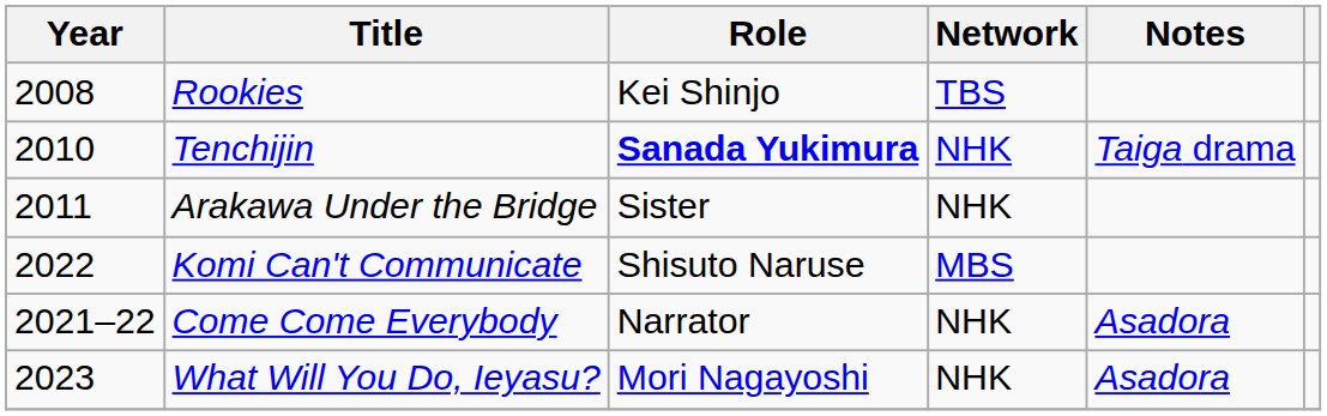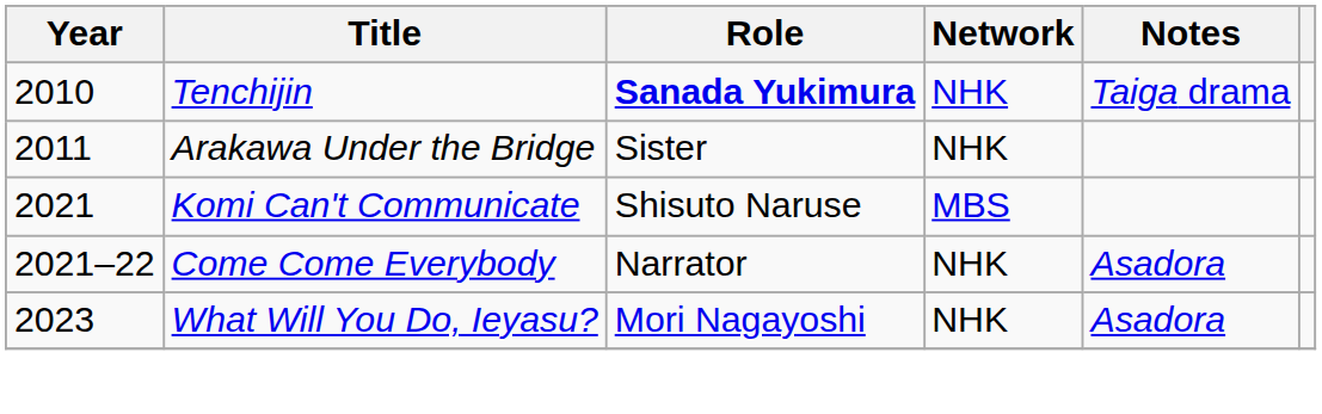 <table class="wikitable sortable">
 <tr>
 <th>Year</th>
 <th>Title</th>
 <th>Role</th>
 <th>Network</th>
 <th class="unsortable">Notes</th>
 <th class="unsortable"></th>
-</tr>
-<tr>
-<td>2008</td>
-<td><em><a href='#'>Rookies</a></em></td>
-<td>Kei Shinjo</td>
-<td><a href='#'>TBS</a></td>
-<td></td>
-<td></td>
 </tr>
 <tr>
 <td>2010</td>
 <td><em><a href='#'>Tenchijin</a></em></td>
 <td><strong><a href='#'>Sanada Yukimura</a></strong></td>
 <td><a href='#'>NHK</a></td>
 <td><a href='#'><em>Taiga</em> drama</a></td>
 <td></td>
 </tr>
 <tr>
 <td>2011</td>
 <td><em>Arakawa Under the Bridge</em></td>
 <td>Sister</td>
 <td>NHK</td>
 <td></td>
 <td></td>
 </tr>
 <tr>
-<td>2022</td>
+<td>2021</td>
 <td><em><a href='#'>Komi Can't Communicate</a></em></td>
 <td>Shisuto Naruse</td>
 <td><a href='#'>MBS</a></td>
 <td></td>
 <td></td>
 </tr>
 <tr>
 <td>2021–22</td>
 <td><em><a href='#'>Come Come Everybody</a></em></td>
 <td>Narrator</td>
 <td>NHK</td>
 <td><em><a href='#'>Asadora</a></em></td>
 <td></td>
 </tr>
 <tr>
 <td>2023</td>
 <td><em><a href='#'>What Will You Do, Ieyasu?</a></em></td>
 <td><a href='#'>Mori Nagayoshi</a></td>
 <td>NHK</td>
 <td><em><a href='#'>Asadora</a></em></td>
 <td></td>
 </tr>
 <tr>
 </tr>
 </table>
